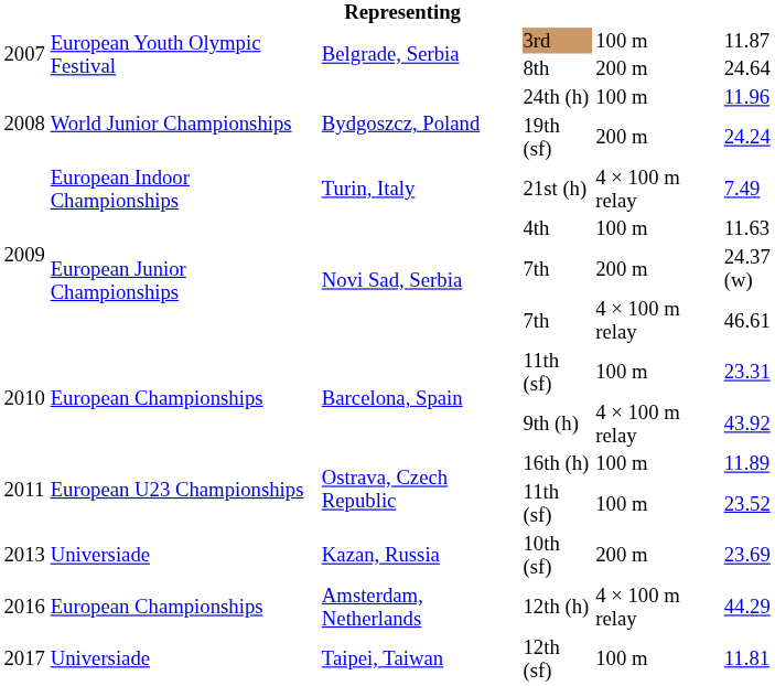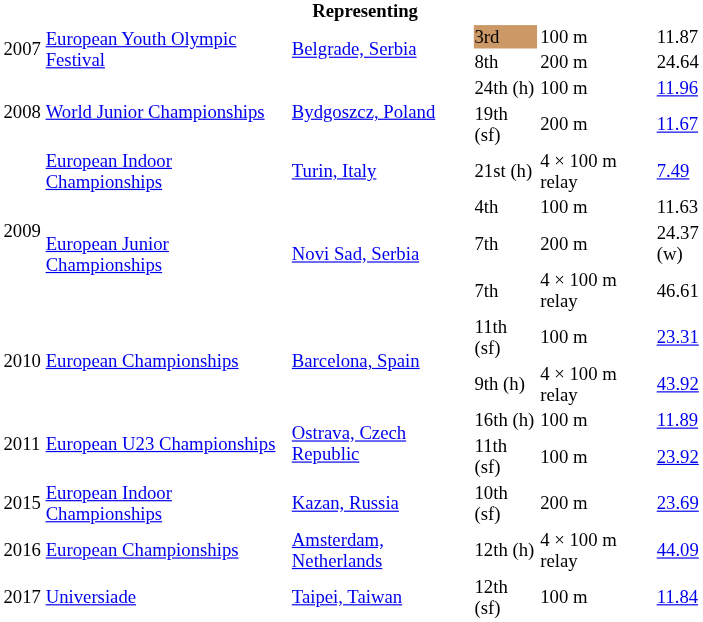 <table>
 <tr>
 <th colspan="6">Representing </th>
 </tr>
 <tr>
 <td rowspan=2>2007</td>
 <td rowspan=2><a href='#'>European Youth Olympic Festival</a></td>
 <td rowspan=2><a href='#'>Belgrade, Serbia</a></td>
 <td bgcolor=cc9966>3rd</td>
 <td>100 m</td>
 <td>11.87</td>
 </tr>
 <tr>
 <td>8th</td>
 <td>200 m</td>
 <td>24.64</td>
 </tr>
 <tr>
 <td rowspan=2>2008</td>
 <td rowspan=2><a href='#'>World Junior Championships</a></td>
 <td rowspan=2><a href='#'>Bydgoszcz, Poland</a></td>
 <td>24th (h)</td>
 <td>100 m</td>
 <td><a href='#'>11.96</a></td>
 </tr>
 <tr>
 <td>19th (sf)</td>
 <td>200 m</td>
-<td><a href='#'>24.24</a></td>
+<td><a href='#'>11.67</a></td>
 </tr>
 <tr>
 <td rowspan=4>2009</td>
 <td><a href='#'>European Indoor Championships</a></td>
 <td><a href='#'>Turin, Italy</a></td>
 <td>21st (h)</td>
 <td>4 × 100 m relay</td>
 <td><a href='#'>7.49</a></td>
 </tr>
 <tr>
 <td rowspan=3><a href='#'>European Junior Championships</a></td>
 <td rowspan=3><a href='#'>Novi Sad, Serbia</a></td>
 <td>4th</td>
 <td>100 m</td>
 <td>11.63</td>
 </tr>
 <tr>
 <td>7th</td>
 <td>200 m</td>
 <td>24.37 (w)</td>
 </tr>
 <tr>
 <td>7th</td>
 <td>4 × 100 m relay</td>
 <td>46.61</td>
 </tr>
 <tr>
 <td rowspan=2>2010</td>
 <td rowspan=2><a href='#'>European Championships</a></td>
 <td rowspan=2><a href='#'>Barcelona, Spain</a></td>
 <td>11th (sf)</td>
 <td>100 m</td>
 <td><a href='#'>23.31</a></td>
 </tr>
 <tr>
 <td>9th (h)</td>
 <td>4 × 100 m relay</td>
 <td><a href='#'>43.92</a></td>
 </tr>
 <tr>
 <td rowspan=2>2011</td>
 <td rowspan=2><a href='#'>European U23 Championships</a></td>
 <td rowspan=2><a href='#'>Ostrava, Czech Republic</a></td>
 <td>16th (h)</td>
 <td>100 m</td>
 <td><a href='#'>11.89</a></td>
 </tr>
 <tr>
 <td>11th (sf)</td>
 <td>100 m</td>
-<td><a href='#'>23.52</a></td>
+<td><a href='#'>23.92</a></td>
 </tr>
 <tr>
-<td>2013</td>
-<td><a href='#'>Universiade</a></td>
+<td>2015</td>
+<td><a href='#'>European Indoor Championships</a></td>
 <td><a href='#'>Kazan, Russia</a></td>
 <td>10th (sf)</td>
 <td>200 m</td>
 <td><a href='#'>23.69</a></td>
 </tr>
 <tr>
 <td>2016</td>
 <td><a href='#'>European Championships</a></td>
 <td><a href='#'>Amsterdam, Netherlands</a></td>
 <td>12th (h)</td>
 <td>4 × 100 m relay</td>
-<td><a href='#'>44.29</a></td>
+<td><a href='#'>44.09</a></td>
 </tr>
 <tr>
 <td>2017</td>
 <td><a href='#'>Universiade</a></td>
 <td><a href='#'>Taipei, Taiwan</a></td>
 <td>12th (sf)</td>
 <td>100 m</td>
-<td><a href='#'>11.81</a></td>
+<td><a href='#'>11.84</a></td>
 </tr>
 </table>
